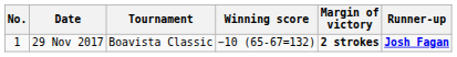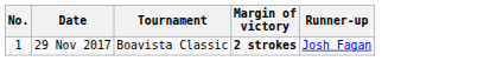 <table class="wikitable" style="font-size:95%;">
 <tr>
 <th>No.</th>
 <th>Date</th>
 <th>Tournament</th>
-<th>Winning score</th>
 <th>Margin of<br>victory</th>
 <th>Runner-up</th>
 </tr>
 <tr>
 <td align=center>1</td>
 <td align=right>29 Nov 2017</td>
 <td>Boavista Classic</td>
-<td>−10 (65-67=132)</td>
 <td><strong>2 strokes</strong></td>
-<td><strong> <a href='#'>Josh Fagan</a></strong></td>
+<td> <a href='#'>Josh Fagan</a></td>
 </tr>
 </table>
